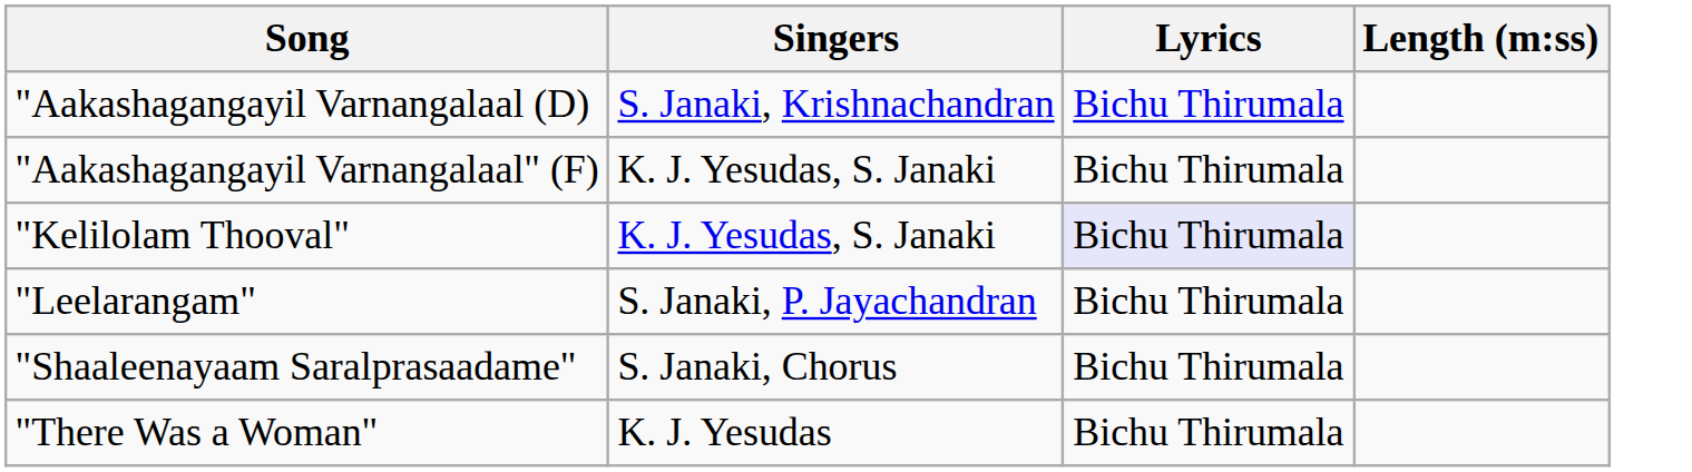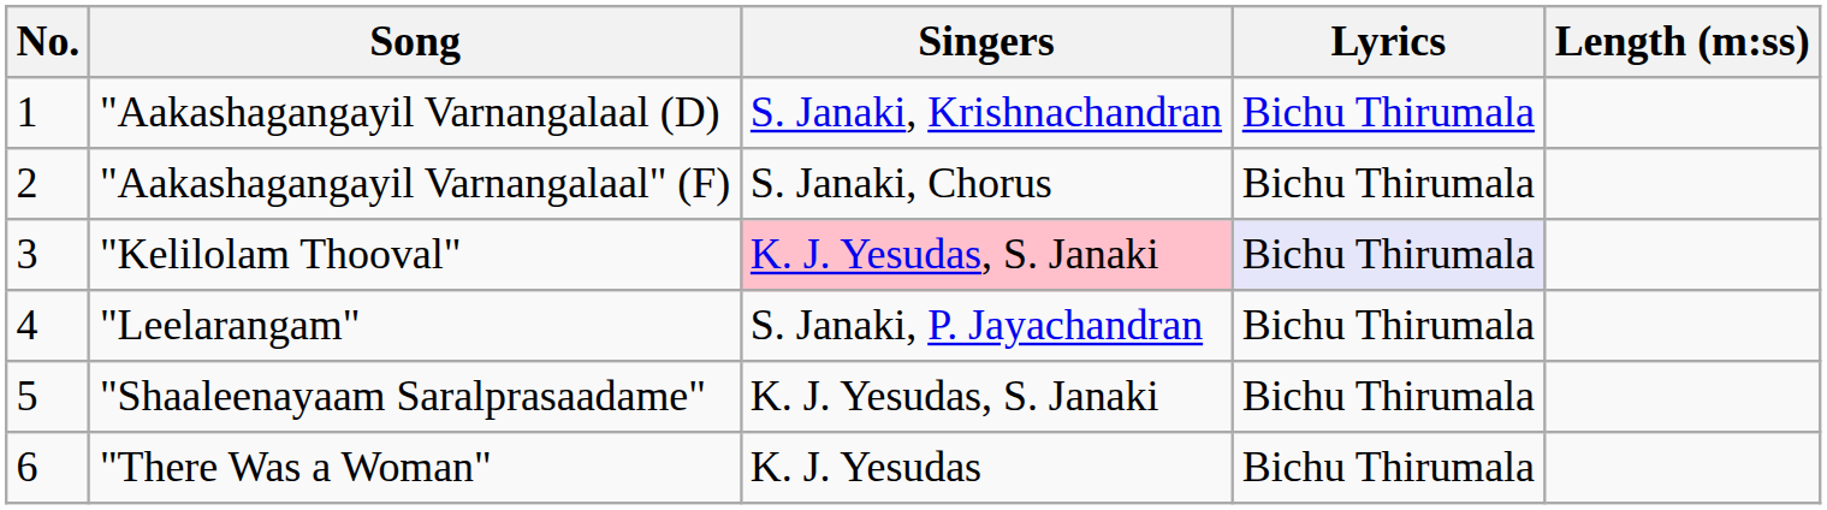 <table class="wikitable" style="font-size:95%;">
 <tr>
+<th>No.</th>
 <th>Song</th>
 <th>Singers</th>
 <th>Lyrics</th>
 <th>Length (m:ss)</th>
 </tr>
 <tr>
+<td>1</td>
 <td>"Aakashagangayil Varnangalaal (D)</td>
 <td><a href='#'>S. Janaki</a>, <a href='#'>Krishnachandran</a></td>
 <td><a href='#'>Bichu Thirumala</a></td>
 <td></td>
 </tr>
 <tr>
+<td>2</td>
 <td>"Aakashagangayil Varnangalaal" (F)</td>
-<td>K. J. Yesudas, S. Janaki</td>
+<td>S. Janaki, Chorus</td>
 <td>Bichu Thirumala</td>
 <td></td>
 </tr>
 <tr>
+<td>3</td>
 <td>"Kelilolam Thooval"</td>
-<td><a href='#'>K. J. Yesudas</a>, S. Janaki</td>
+<td style="background: pink;"><a href='#'>K. J. Yesudas</a>, S. Janaki</td>
 <td style="background: lavender;">Bichu Thirumala</td>
 <td></td>
 </tr>
 <tr>
+<td>4</td>
 <td>"Leelarangam"</td>
 <td>S. Janaki, <a href='#'>P. Jayachandran</a></td>
 <td>Bichu Thirumala</td>
 <td></td>
 </tr>
 <tr>
+<td>5</td>
 <td>"Shaaleenayaam Saralprasaadame"</td>
-<td>S. Janaki, Chorus</td>
+<td>K. J. Yesudas, S. Janaki</td>
 <td>Bichu Thirumala</td>
 <td></td>
 </tr>
 <tr>
+<td>6</td>
 <td>"There Was a Woman"</td>
 <td>K. J. Yesudas</td>
 <td>Bichu Thirumala</td>
 <td></td>
 </tr>
 </table>
